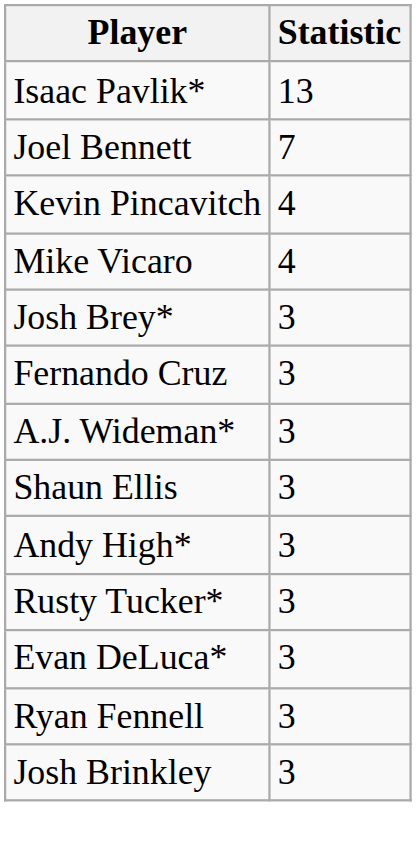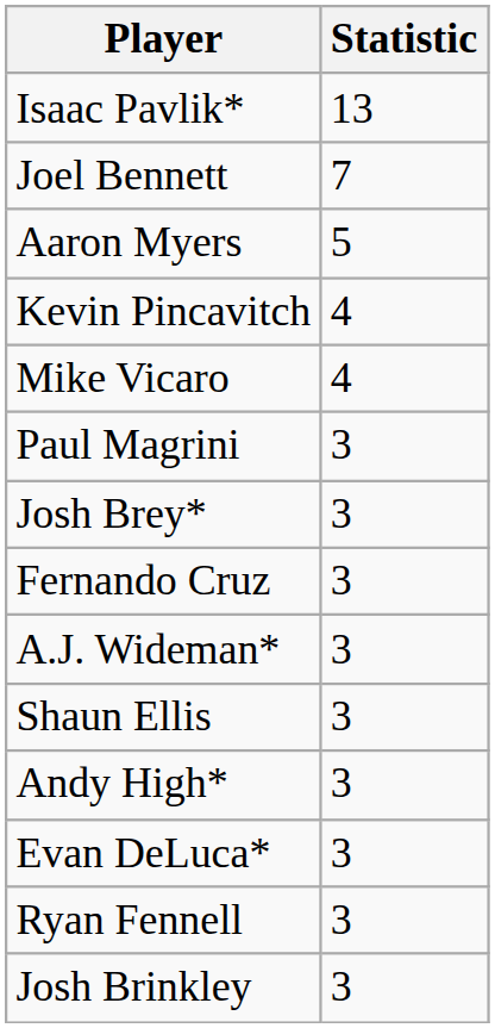 <table class="wikitable">
 <tr>
 <th>Player</th>
 <th>Statistic</th>
 </tr>
 <tr>
 <td>Isaac Pavlik*</td>
 <td>13</td>
 </tr>
 <tr>
 <td>Joel Bennett</td>
 <td>7</td>
 </tr>
 <tr>
+<td>Aaron Myers</td>
+<td>5</td>
+</tr>
+<tr>
 <td>Kevin Pincavitch</td>
 <td>4</td>
 </tr>
 <tr>
 <td>Mike Vicaro</td>
 <td>4</td>
+</tr>
+<tr>
+<td>Paul Magrini</td>
+<td>3</td>
 </tr>
 <tr>
 <td>Josh Brey*</td>
 <td>3</td>
 </tr>
 <tr>
 <td>Fernando Cruz</td>
 <td>3</td>
 </tr>
 <tr>
 <td>A.J. Wideman*</td>
 <td>3</td>
 </tr>
 <tr>
 <td>Shaun Ellis</td>
 <td>3</td>
 </tr>
 <tr>
 <td>Andy High*</td>
 <td>3</td>
 </tr>
 <tr>
-<td>Rusty Tucker*</td>
-<td>3</td>
-</tr>
-<tr>
 <td>Evan DeLuca*</td>
 <td>3</td>
 </tr>
 <tr>
 <td>Ryan Fennell</td>
 <td>3</td>
 </tr>
 <tr>
 <td>Josh Brinkley</td>
 <td>3</td>
 </tr>
 </table>
